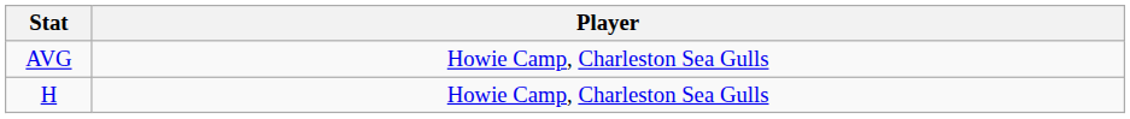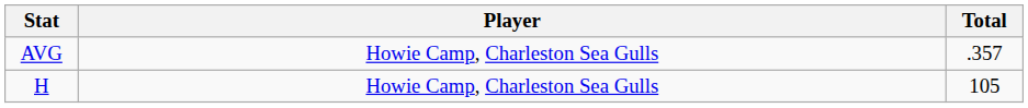 <table class="wikitable" width="40%" style="text-align:center;">
 <tr>
 <th width="5%">Stat</th>
 <th width="60%">Player</th>
+<th width="5%">Total</th>
 </tr>
 <tr>
 <td><a href='#'>AVG</a></td>
 <td><a href='#'>Howie Camp</a>, <a href='#'>Charleston Sea Gulls</a></td>
+<td>.357</td>
 </tr>
 <tr>
 <td><a href='#'>H</a></td>
 <td><a href='#'>Howie Camp</a>, <a href='#'>Charleston Sea Gulls</a></td>
+<td>105</td>
 </tr>
 </table>
